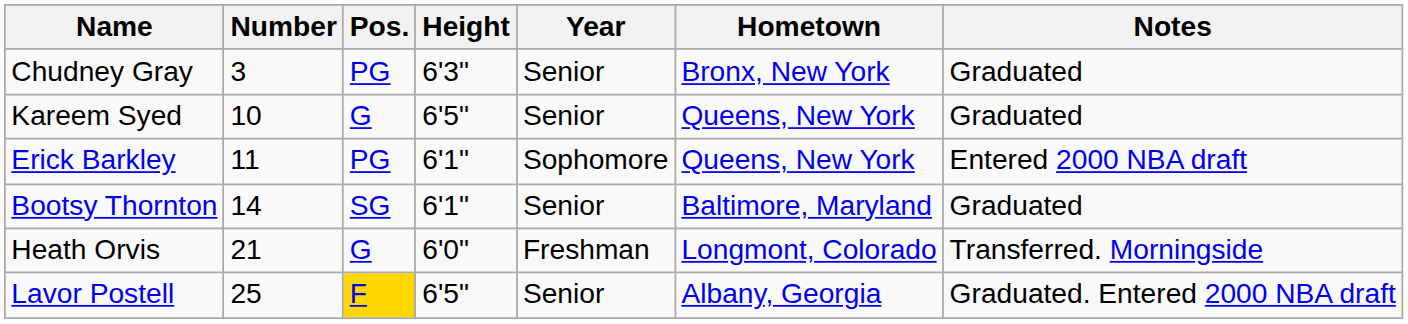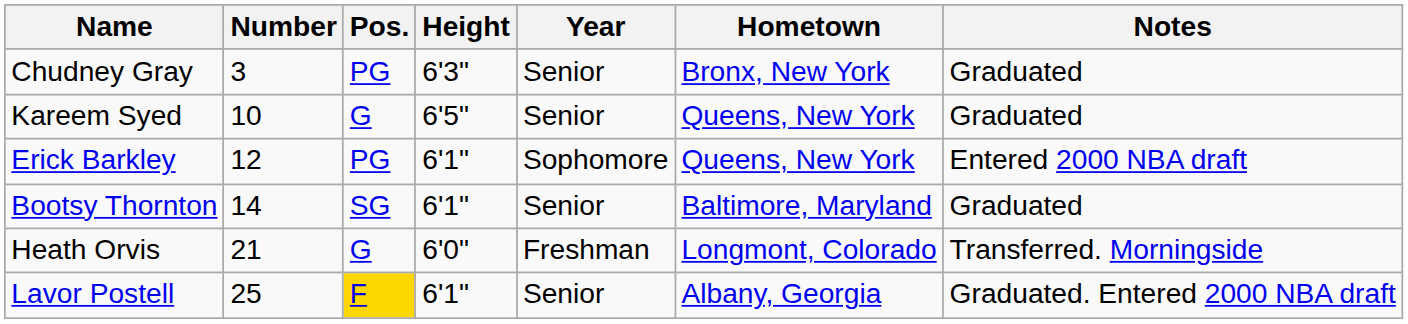 <table class="wikitable sortable" border="1">
 <tr>
 <th>Name</th>
 <th>Number</th>
 <th>Pos.</th>
 <th>Height</th>
 <th>Year</th>
 <th>Hometown</th>
 <th class="unsortable">Notes</th>
 </tr>
 <tr>
 <td sortname>Chudney Gray</td>
 <td>3</td>
 <td><a href='#'>PG</a></td>
 <td>6'3"</td>
 <td>Senior</td>
 <td><a href='#'>Bronx, New York</a></td>
 <td>Graduated</td>
 </tr>
 <tr>
 <td sortname>Kareem Syed</td>
 <td>10</td>
 <td><a href='#'>G</a></td>
 <td>6'5"</td>
 <td>Senior</td>
 <td><a href='#'>Queens, New York</a></td>
 <td>Graduated</td>
 </tr>
 <tr>
 <td sortname><a href='#'>Erick Barkley</a></td>
-<td>11</td>
+<td>12</td>
 <td><a href='#'>PG</a></td>
 <td>6'1"</td>
 <td>Sophomore</td>
 <td><a href='#'>Queens, New York</a></td>
 <td>Entered <a href='#'>2000 NBA draft</a></td>
 </tr>
 <tr>
 <td sortname><a href='#'>Bootsy Thornton</a></td>
 <td>14</td>
 <td><a href='#'>SG</a></td>
 <td>6'1"</td>
 <td>Senior</td>
 <td><a href='#'>Baltimore, Maryland</a></td>
 <td>Graduated</td>
 </tr>
 <tr>
 <td sortname>Heath Orvis</td>
 <td>21</td>
 <td><a href='#'>G</a></td>
 <td>6'0"</td>
 <td>Freshman</td>
 <td><a href='#'>Longmont, Colorado</a></td>
 <td>Transferred. <a href='#'>Morningside</a></td>
 </tr>
 <tr>
 <td sortname><a href='#'>Lavor Postell</a></td>
 <td>25</td>
 <td style="background: gold;"><a href='#'>F</a></td>
-<td>6'5"</td>
+<td>6'1"</td>
 <td>Senior</td>
 <td><a href='#'>Albany, Georgia</a></td>
 <td>Graduated. Entered <a href='#'>2000 NBA draft</a></td>
 </tr>
 </table>
